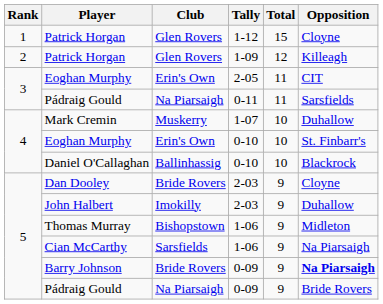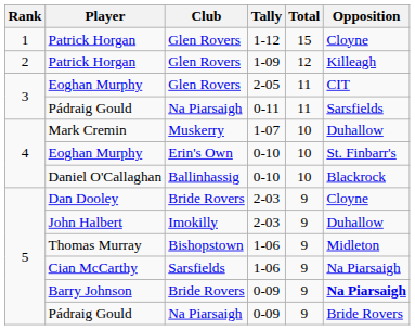 <table class="wikitable">
 <tr>
 <th>Rank</th>
 <th>Player</th>
 <th>Club</th>
 <th>Tally</th>
 <th>Total</th>
 <th>Opposition</th>
 </tr>
 <tr>
 <td rowspan="1" style="text-align:center;">1</td>
 <td><a href='#'>Patrick Horgan</a></td>
 <td><a href='#'>Glen Rovers</a></td>
 <td align=center>1-12</td>
 <td align=center>15</td>
 <td><a href='#'>Cloyne</a></td>
 </tr>
 <tr>
 <td rowspan="1" style="text-align:center;">2</td>
 <td><a href='#'>Patrick Horgan</a></td>
 <td><a href='#'>Glen Rovers</a></td>
 <td align=center>1-09</td>
 <td align=center>12</td>
 <td><a href='#'>Killeagh</a></td>
 </tr>
 <tr>
 <td rowspan="2" style="text-align:center;">3</td>
 <td><a href='#'>Eoghan Murphy</a></td>
-<td><a href='#'>Erin's Own</a></td>
+<td><a href='#'>Glen Rovers</a></td>
 <td align=center>2-05</td>
 <td align=center>11</td>
 <td><a href='#'>CIT</a></td>
 </tr>
 <tr>
 <td>Pádraig Gould</td>
 <td><a href='#'>Na Piarsaigh</a></td>
 <td align=center>0-11</td>
 <td align=center>11</td>
 <td><a href='#'>Sarsfields</a></td>
 </tr>
 <tr>
 <td rowspan="3" style="text-align:center;">4</td>
 <td>Mark Cremin</td>
 <td><a href='#'>Muskerry</a></td>
 <td align=center>1-07</td>
 <td align=center>10</td>
 <td><a href='#'>Duhallow</a></td>
 </tr>
 <tr>
 <td><a href='#'>Eoghan Murphy</a></td>
 <td><a href='#'>Erin's Own</a></td>
 <td align=center>0-10</td>
 <td align=center>10</td>
 <td><a href='#'>St. Finbarr's</a></td>
 </tr>
 <tr>
 <td>Daniel O'Callaghan</td>
 <td><a href='#'>Ballinhassig</a></td>
 <td align=center>0-10</td>
 <td align=center>10</td>
 <td><a href='#'>Blackrock</a></td>
 </tr>
 <tr>
 <td rowspan="6" style="text-align:center;">5</td>
 <td><a href='#'>Dan Dooley</a></td>
 <td><a href='#'>Bride Rovers</a></td>
 <td align=center>2-03</td>
 <td align=center>9</td>
 <td><a href='#'>Cloyne</a></td>
 </tr>
 <tr>
 <td><a href='#'>John Halbert</a></td>
 <td><a href='#'>Imokilly</a></td>
 <td align=center>2-03</td>
 <td align=center>9</td>
 <td><a href='#'>Duhallow</a></td>
 </tr>
 <tr>
 <td>Thomas Murray</td>
 <td><a href='#'>Bishopstown</a></td>
 <td align=center>1-06</td>
 <td align=center>9</td>
 <td><a href='#'>Midleton</a></td>
 </tr>
 <tr>
 <td><a href='#'>Cian McCarthy</a></td>
 <td><a href='#'>Sarsfields</a></td>
 <td align=center>1-06</td>
 <td align=center>9</td>
 <td><a href='#'>Na Piarsaigh</a></td>
 </tr>
 <tr>
 <td><a href='#'>Barry Johnson</a></td>
 <td><a href='#'>Bride Rovers</a></td>
 <td align=center>0-09</td>
 <td align=center>9</td>
 <td><strong><a href='#'>Na Piarsaigh</a></strong></td>
 </tr>
 <tr>
 <td>Pádraig Gould</td>
 <td><a href='#'>Na Piarsaigh</a></td>
 <td align=center>0-09</td>
 <td align=center>9</td>
 <td><a href='#'>Bride Rovers</a></td>
 </tr>
 </table>
